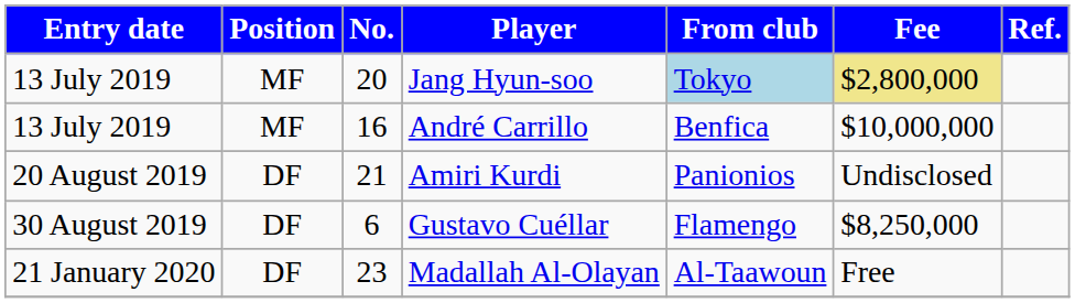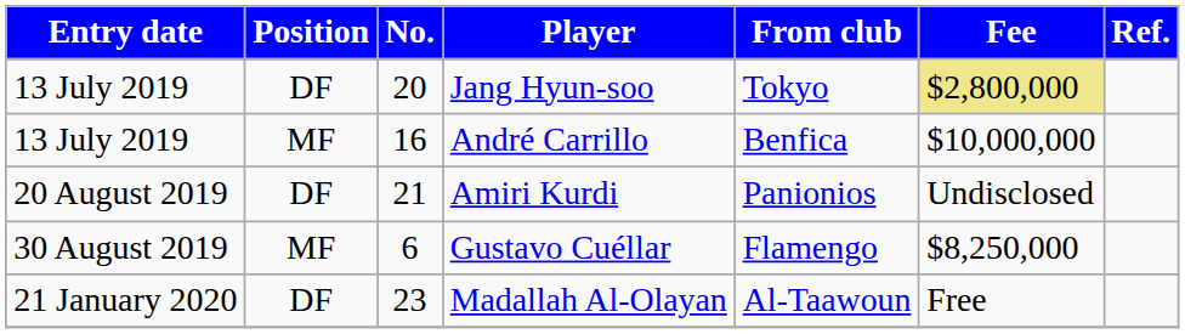 <table class="wikitable sortable">
 <tr>
 <th style="background:blue; color:white;"><strong>Entry date</strong></th>
 <th style="background:blue; color:white;"><strong>Position</strong></th>
 <th style="background:blue; color:white;"><strong>No.</strong></th>
 <th style="background:blue; color:white;"><strong>Player</strong></th>
 <th style="background:blue; color:white;"><strong>From club</strong></th>
 <th style="background:blue; color:white;"><strong>Fee</strong></th>
 <th style="background:blue; color:white;"><strong>Ref.</strong></th>
 </tr>
 <tr>
 <td>13 July 2019</td>
-<td style="text-align:center;">MF</td>
+<td style="text-align:center;">DF</td>
 <td style="text-align:center;">20</td>
 <td style="text-align:left;"> <a href='#'>Jang Hyun-soo</a></td>
-<td style="background: lightblue; text-align:left;"> <a href='#'>Tokyo</a></td>
+<td style="text-align:left;"> <a href='#'>Tokyo</a></td>
 <td style="background: khaki;">$2,800,000</td>
 <td></td>
 </tr>
 <tr>
 <td>13 July 2019</td>
 <td style="text-align:center;">MF</td>
 <td style="text-align:center;">16</td>
 <td style="text-align:left;"> <a href='#'>André Carrillo</a></td>
 <td style="text-align:left;"> <a href='#'>Benfica</a></td>
 <td>$10,000,000</td>
 <td></td>
 </tr>
 <tr>
 <td>20 August 2019</td>
 <td style="text-align:center;">DF</td>
 <td style="text-align:center;">21</td>
 <td style="text-align:left;"> <a href='#'>Amiri Kurdi</a></td>
 <td style="text-align:left;"> <a href='#'>Panionios</a></td>
 <td>Undisclosed</td>
 <td></td>
 </tr>
 <tr>
 <td>30 August 2019</td>
-<td style="text-align:center;">DF</td>
+<td style="text-align:center;">MF</td>
 <td style="text-align:center;">6</td>
 <td style="text-align:left;"> <a href='#'>Gustavo Cuéllar</a></td>
 <td style="text-align:left;"> <a href='#'>Flamengo</a></td>
 <td>$8,250,000</td>
 <td></td>
 </tr>
 <tr>
 <td>21 January 2020</td>
 <td style="text-align:center;">DF</td>
 <td style="text-align:center;">23</td>
 <td style="text-align:left;"> <a href='#'>Madallah Al-Olayan</a></td>
 <td style="text-align:left;"> <a href='#'>Al-Taawoun</a></td>
 <td>Free</td>
 <td></td>
 </tr>
 <tr>
 </tr>
 </table>
